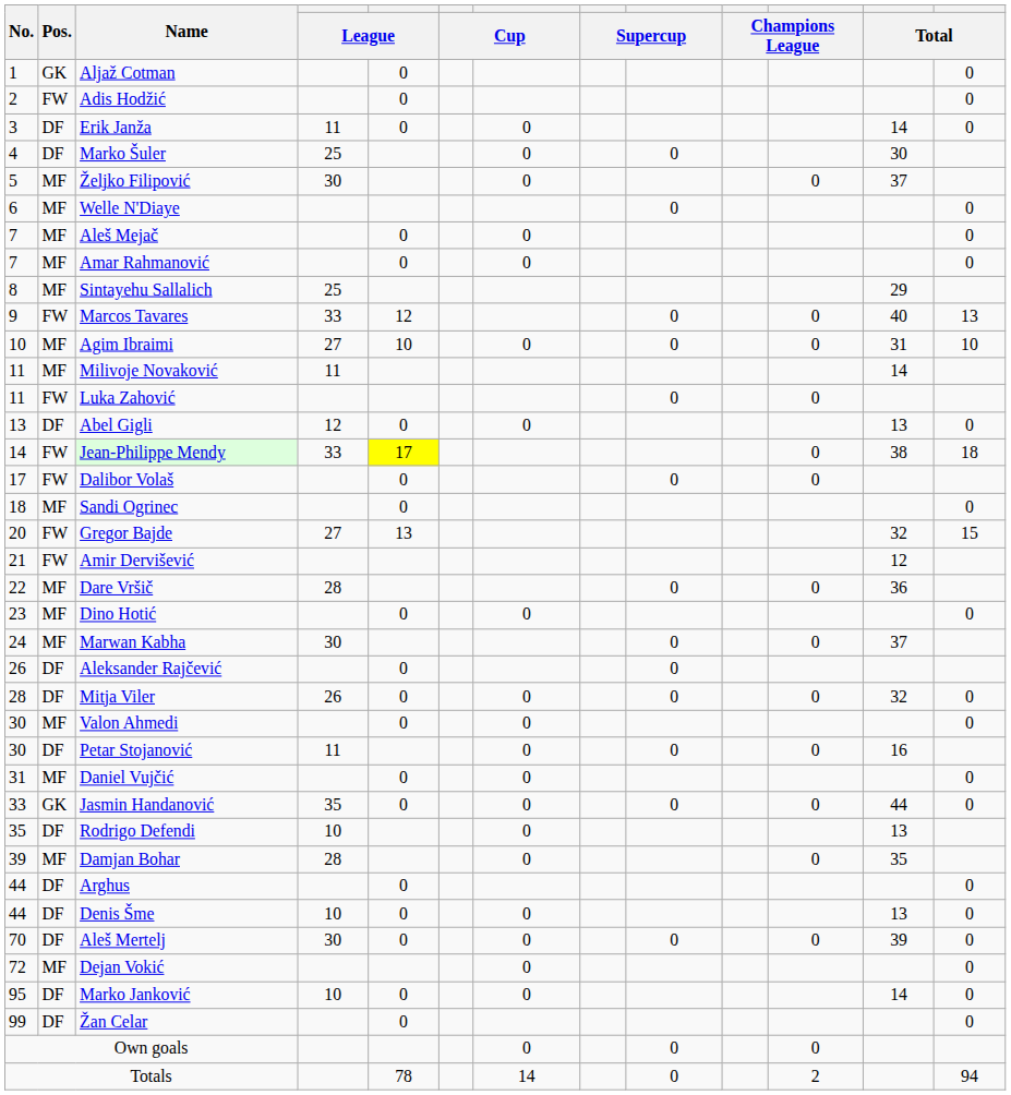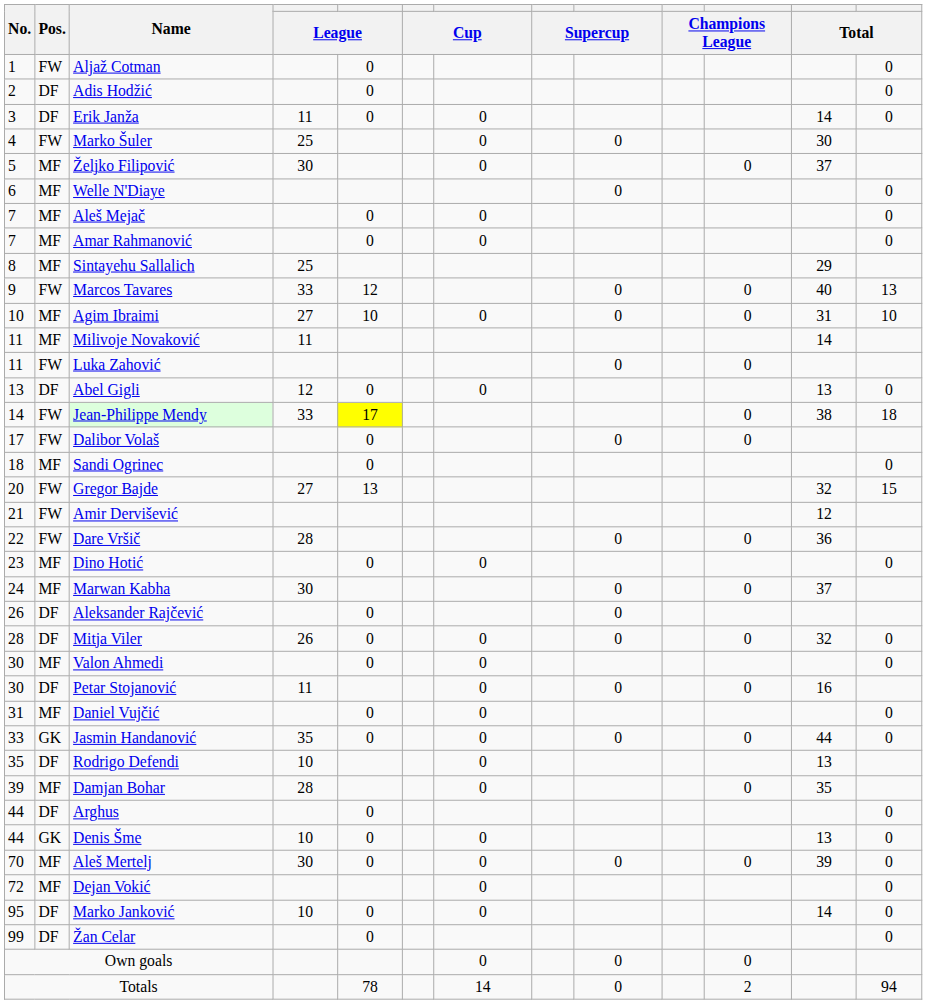 <table class="wikitable sortable" style="text-align:center">
 <tr>
 <th rowspan="2" valign="center" class="unsortable">No.</th>
 <th rowspan="2" valign="center" class="unsortable">Pos.</th>
 <th rowspan="2" valign="center" class="unsortable" width="200">Name</th>
 <th></th>
 <th></th>
 <th></th>
 <th></th>
 <th></th>
 <th></th>
 <th></th>
 <th></th>
 <th></th>
 <th></th>
 </tr>
 <tr class="unsortable">
 <th colspan="2" width="125"><a href='#'>League</a></th>
 <th colspan="2" width="125"><a href='#'>Cup</a></th>
 <th colspan="2" width="125"><a href='#'>Supercup</a></th>
 <th colspan="2" width="125"><a href='#'>Champions League</a></th>
 <th colspan="2" width="125">Total</th>
 </tr>
 <tr>
 <td align="left">1 </td>
-<td align="left">GK </td>
+<td align="left">FW </td>
 <td align="left"> <a href='#'>Aljaž Cotman</a> </td>
 <td></td>
 <td>0 </td>
 <td></td>
 <td> </td>
 <td></td>
 <td> </td>
 <td></td>
 <td> </td>
 <td></td>
 <td>0 </td>
 </tr>
 <tr>
 <td align="left">2 </td>
-<td align="left">FW</td>
+<td align="left">DF </td>
 <td align="left"> <a href='#'>Adis Hodžić</a> </td>
 <td></td>
 <td>0 </td>
 <td></td>
 <td> </td>
 <td></td>
 <td> </td>
 <td></td>
 <td> </td>
 <td></td>
 <td>0 </td>
 </tr>
 <tr>
 <td align="left">3 </td>
 <td align="left">DF </td>
 <td align="left"> <a href='#'>Erik Janža</a> </td>
 <td>11</td>
 <td>0 </td>
 <td></td>
 <td>0 </td>
 <td></td>
 <td> </td>
 <td></td>
 <td> </td>
 <td>14</td>
 <td>0 </td>
 </tr>
 <tr>
 <td align="left">4 </td>
-<td align="left">DF </td>
+<td align="left">FW</td>
 <td align="left"> <a href='#'>Marko Šuler</a> </td>
 <td>25</td>
 <td> </td>
 <td></td>
 <td>0 </td>
 <td></td>
 <td>0 </td>
 <td></td>
 <td> </td>
 <td>30</td>
 <td> </td>
 </tr>
 <tr>
 <td align="left">5 </td>
 <td align="left">MF </td>
 <td align="left"> <a href='#'>Željko Filipović</a> </td>
 <td>30</td>
 <td> </td>
 <td></td>
 <td>0 </td>
 <td></td>
 <td> </td>
 <td></td>
 <td>0 </td>
 <td>37</td>
 <td> </td>
 </tr>
 <tr>
 <td align="left">6 </td>
 <td align="left">MF </td>
 <td align="left"> <a href='#'>Welle N'Diaye</a> </td>
 <td></td>
 <td> </td>
 <td></td>
 <td> </td>
 <td></td>
 <td>0 </td>
 <td></td>
 <td> </td>
 <td></td>
 <td>0 </td>
 </tr>
 <tr>
 <td align="left">7</td>
 <td align="left">MF</td>
 <td align="left"> <a href='#'>Aleš Mejač</a></td>
 <td></td>
 <td>0</td>
 <td></td>
 <td>0</td>
 <td></td>
 <td></td>
 <td></td>
 <td></td>
 <td></td>
 <td>0</td>
 </tr>
 <tr>
 <td align="left">7 </td>
 <td align="left">MF </td>
 <td align="left"> <a href='#'>Amar Rahmanović</a> </td>
 <td></td>
 <td>0 </td>
 <td></td>
 <td>0 </td>
 <td></td>
 <td> </td>
 <td></td>
 <td> </td>
 <td></td>
 <td>0 </td>
 </tr>
 <tr>
 <td align="left">8 </td>
 <td align="left">MF </td>
 <td align="left"> <a href='#'>Sintayehu Sallalich</a> </td>
 <td>25</td>
 <td> </td>
 <td></td>
 <td> </td>
 <td></td>
 <td> </td>
 <td></td>
 <td> </td>
 <td>29</td>
 <td> </td>
 </tr>
 <tr>
 <td align="left">9 </td>
 <td align="left">FW </td>
 <td align="left"> <a href='#'>Marcos Tavares</a> </td>
 <td>33</td>
 <td>12 </td>
 <td></td>
 <td> </td>
 <td></td>
 <td>0 </td>
 <td></td>
 <td>0 </td>
 <td>40</td>
 <td>13 </td>
 </tr>
 <tr>
 <td align="left">10</td>
 <td align="left">MF</td>
 <td align="left"> <a href='#'>Agim Ibraimi</a></td>
 <td>27</td>
 <td>10 </td>
 <td></td>
 <td>0</td>
 <td></td>
 <td>0</td>
 <td></td>
 <td>0</td>
 <td>31</td>
 <td>10</td>
 </tr>
 <tr>
 <td align="left">11 </td>
 <td align="left">MF </td>
 <td align="left"> <a href='#'>Milivoje Novaković</a> </td>
 <td>11</td>
 <td> </td>
 <td></td>
 <td> </td>
 <td></td>
 <td> </td>
 <td></td>
 <td> </td>
 <td>14</td>
 <td> </td>
 </tr>
 <tr>
 <td align="left">11</td>
 <td align="left">FW</td>
 <td align="left"> <a href='#'>Luka Zahović</a></td>
 <td></td>
 <td></td>
 <td></td>
 <td></td>
 <td></td>
 <td>0</td>
 <td></td>
 <td>0</td>
 <td></td>
 <td> </td>
 </tr>
 <tr>
 <td align="left">13</td>
 <td align="left">DF</td>
 <td align="left"> <a href='#'>Abel Gigli</a></td>
 <td>12</td>
 <td>0</td>
 <td></td>
 <td>0</td>
 <td></td>
 <td></td>
 <td></td>
 <td></td>
 <td>13</td>
 <td>0</td>
 </tr>
 <tr>
 <td align="left">14 </td>
 <td align="left">FW </td>
 <td align="left" bgcolor="#DDFFDD"> <a href='#'>Jean-Philippe Mendy</a> </td>
 <td>33</td>
 <td bgcolor="#FFFF00">17  </td>
 <td></td>
 <td> </td>
 <td></td>
 <td> </td>
 <td></td>
 <td>0 </td>
 <td>38</td>
 <td>18 </td>
 </tr>
 <tr>
 <td align="left">17</td>
 <td align="left">FW</td>
 <td align="left"> <a href='#'>Dalibor Volaš</a></td>
 <td></td>
 <td>0</td>
 <td></td>
 <td></td>
 <td></td>
 <td>0</td>
 <td></td>
 <td>0</td>
 <td></td>
 <td></td>
 </tr>
 <tr>
 <td align="left">18 </td>
 <td align="left">MF </td>
 <td align="left"> <a href='#'>Sandi Ogrinec</a> </td>
 <td></td>
 <td>0 </td>
 <td></td>
 <td> </td>
 <td></td>
 <td> </td>
 <td></td>
 <td> </td>
 <td></td>
 <td>0 </td>
 </tr>
 <tr>
 <td align="left">20 </td>
 <td align="left">FW </td>
 <td align="left"> <a href='#'>Gregor Bajde</a> </td>
 <td>27</td>
 <td>13 </td>
 <td></td>
 <td> </td>
 <td></td>
 <td> </td>
 <td></td>
 <td> </td>
 <td>32</td>
 <td>15 </td>
 </tr>
 <tr>
 <td align="left">21 </td>
 <td align="left">FW </td>
 <td align="left"> <a href='#'>Amir Dervišević</a> </td>
 <td></td>
 <td> </td>
 <td></td>
 <td> </td>
 <td></td>
 <td> </td>
 <td></td>
 <td> </td>
 <td>12</td>
 <td> </td>
 </tr>
 <tr>
 <td align="left">22 </td>
-<td align="left">MF </td>
+<td align="left">FW </td>
 <td align="left"> <a href='#'>Dare Vršič</a> </td>
 <td>28</td>
 <td> </td>
 <td></td>
 <td> </td>
 <td></td>
 <td>0 </td>
 <td></td>
 <td>0 </td>
 <td>36</td>
 <td> </td>
 </tr>
 <tr>
 <td align="left">23 </td>
 <td align="left">MF </td>
 <td align="left"> <a href='#'>Dino Hotić</a> </td>
 <td></td>
 <td>0 </td>
 <td></td>
 <td>0 </td>
 <td></td>
 <td> </td>
 <td></td>
 <td> </td>
 <td></td>
 <td>0 </td>
 </tr>
 <tr>
 <td align="left">24 </td>
 <td align="left">MF </td>
 <td align="left"> <a href='#'>Marwan Kabha</a> </td>
 <td>30</td>
 <td> </td>
 <td></td>
 <td> </td>
 <td></td>
 <td>0 </td>
 <td></td>
 <td>0 </td>
 <td>37</td>
 <td> </td>
 </tr>
 <tr>
 <td align="left">26 </td>
 <td align="left">DF </td>
 <td align="left"> <a href='#'>Aleksander Rajčević</a> </td>
 <td></td>
 <td>0 </td>
 <td></td>
 <td> </td>
 <td></td>
 <td>0 </td>
 <td></td>
 <td> </td>
 <td></td>
 <td> </td>
 </tr>
 <tr>
 <td align="left">28 </td>
 <td align="left">DF </td>
 <td align="left"> <a href='#'>Mitja Viler</a> </td>
 <td>26</td>
 <td>0 </td>
 <td></td>
 <td>0 </td>
 <td></td>
 <td>0 </td>
 <td></td>
 <td>0 </td>
 <td>32</td>
 <td>0 </td>
 </tr>
 <tr>
 <td align="left">30 </td>
 <td align="left">MF </td>
 <td align="left"> <a href='#'>Valon Ahmedi</a> </td>
 <td></td>
 <td>0 </td>
 <td></td>
 <td>0 </td>
 <td></td>
 <td> </td>
 <td></td>
 <td> </td>
 <td></td>
 <td>0 </td>
 </tr>
 <tr>
 <td align="left">30</td>
 <td align="left">DF</td>
 <td align="left"> <a href='#'>Petar Stojanović</a></td>
 <td>11</td>
 <td></td>
 <td></td>
 <td>0</td>
 <td></td>
 <td>0</td>
 <td></td>
 <td>0</td>
 <td>16</td>
 <td></td>
 </tr>
 <tr>
 <td align="left">31 </td>
 <td align="left">MF </td>
 <td align="left"> <a href='#'>Daniel Vujčić</a> </td>
 <td></td>
 <td>0 </td>
 <td></td>
 <td>0 </td>
 <td></td>
 <td> </td>
 <td></td>
 <td> </td>
 <td></td>
 <td>0 </td>
 </tr>
 <tr>
 <td align="left">33 </td>
 <td align="left">GK </td>
 <td align="left"> <a href='#'>Jasmin Handanović</a> </td>
 <td>35</td>
 <td>0 </td>
 <td></td>
 <td>0 </td>
 <td></td>
 <td>0 </td>
 <td></td>
 <td>0 </td>
 <td>44</td>
 <td>0 </td>
 </tr>
 <tr>
 <td align="left">35 </td>
 <td align="left">DF </td>
 <td align="left"> <a href='#'>Rodrigo Defendi</a> </td>
 <td>10</td>
 <td> </td>
 <td></td>
 <td>0 </td>
 <td></td>
 <td> </td>
 <td></td>
 <td> </td>
 <td>13</td>
 <td> </td>
 </tr>
 <tr>
 <td align="left">39 </td>
 <td align="left">MF </td>
 <td align="left"> <a href='#'>Damjan Bohar</a> </td>
 <td>28</td>
 <td> </td>
 <td></td>
 <td>0 </td>
 <td></td>
 <td> </td>
 <td></td>
 <td>0 </td>
 <td>35</td>
 <td> </td>
 </tr>
 <tr>
 <td align="left">44</td>
 <td align="left">DF</td>
 <td align="left"> <a href='#'>Arghus</a></td>
 <td></td>
 <td>0</td>
 <td></td>
 <td></td>
 <td></td>
 <td></td>
 <td></td>
 <td></td>
 <td></td>
 <td>0</td>
 </tr>
 <tr>
 <td align="left">44 </td>
-<td align="left">DF </td>
+<td align="left">GK </td>
 <td align="left"> <a href='#'>Denis Šme</a> </td>
 <td>10</td>
 <td>0 </td>
 <td></td>
 <td>0 </td>
 <td></td>
 <td> </td>
 <td></td>
 <td> </td>
 <td>13</td>
 <td>0 </td>
 </tr>
 <tr>
 <td align="left">70 </td>
-<td align="left">DF</td>
+<td align="left">MF </td>
 <td align="left"> <a href='#'>Aleš Mertelj</a> </td>
 <td>30</td>
 <td>0 </td>
 <td></td>
 <td>0 </td>
 <td></td>
 <td>0 </td>
 <td></td>
 <td>0 </td>
 <td>39</td>
 <td>0 </td>
 </tr>
 <tr>
 <td align="left">72 </td>
 <td align="left">MF </td>
 <td align="left"> <a href='#'>Dejan Vokić</a> </td>
 <td></td>
 <td> </td>
 <td></td>
 <td>0 </td>
 <td></td>
 <td> </td>
 <td></td>
 <td> </td>
 <td></td>
 <td>0 </td>
 </tr>
 <tr>
 <td align="left">95 </td>
 <td align="left">DF </td>
 <td align="left"> <a href='#'>Marko Janković</a></td>
 <td>10</td>
 <td>0 </td>
 <td></td>
 <td>0 </td>
 <td></td>
 <td> </td>
 <td></td>
 <td> </td>
 <td>14</td>
 <td>0 </td>
 </tr>
 <tr>
 <td align="left">99 </td>
 <td align="left">DF </td>
 <td align="left"> <a href='#'>Žan Celar</a> </td>
 <td></td>
 <td>0 </td>
 <td></td>
 <td> </td>
 <td></td>
 <td> </td>
 <td></td>
 <td> </td>
 <td></td>
 <td>0 </td>
 </tr>
 <tr>
 <td colspan=3>Own goals</td>
 <td></td>
 <td> </td>
 <td></td>
 <td>0 </td>
 <td></td>
 <td>0 </td>
 <td></td>
 <td>0 </td>
 <td></td>
 <td> </td>
 </tr>
 <tr>
 <td colspan=3>Totals</td>
 <td></td>
 <td>78 </td>
 <td></td>
 <td>14 </td>
 <td></td>
 <td>0 </td>
 <td></td>
 <td>2 </td>
 <td></td>
 <td>94 </td>
 </tr>
 </table>
